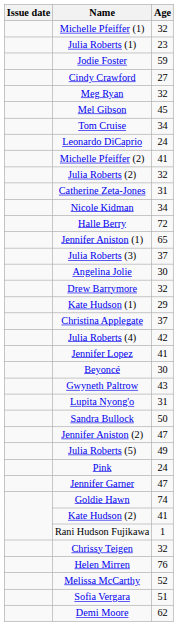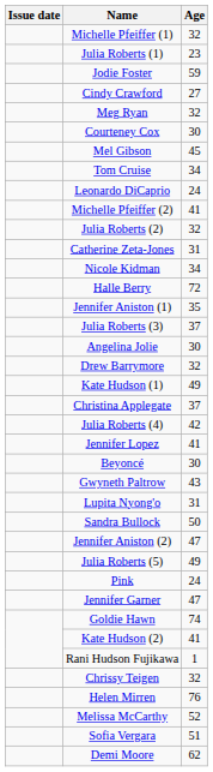 <table class="wikitable sortable" style="text-align:center;">
 <tr>
 <th>Issue date</th>
 <th>Name</th>
 <th>Age</th>
 </tr>
 <tr>
 <td></td>
 <td><a href='#'>Michelle Pfeiffer</a> (1)</td>
 <td>32</td>
 </tr>
 <tr>
 <td></td>
 <td><a href='#'>Julia Roberts</a> (1)</td>
 <td>23</td>
 </tr>
 <tr>
 <td></td>
 <td><a href='#'>Jodie Foster</a></td>
 <td>59</td>
 </tr>
 <tr>
 <td></td>
 <td><a href='#'>Cindy Crawford</a></td>
 <td>27</td>
 </tr>
 <tr>
 <td></td>
 <td><a href='#'>Meg Ryan</a></td>
 <td>32</td>
+</tr>
+<tr>
+<td></td>
+<td><a href='#'>Courteney Cox</a></td>
+<td>30</td>
 </tr>
 <tr>
 <td></td>
 <td><a href='#'>Mel Gibson</a></td>
 <td>45</td>
 </tr>
 <tr>
 <td></td>
 <td><a href='#'>Tom Cruise</a></td>
 <td>34</td>
 </tr>
 <tr>
 <td></td>
 <td><a href='#'>Leonardo DiCaprio</a></td>
 <td>24</td>
 </tr>
 <tr>
 <td></td>
 <td><a href='#'>Michelle Pfeiffer</a> (2)</td>
 <td>41</td>
 </tr>
 <tr>
 <td></td>
 <td><a href='#'>Julia Roberts</a> (2)</td>
 <td>32</td>
 </tr>
 <tr>
 <td></td>
 <td><a href='#'>Catherine Zeta-Jones</a></td>
 <td>31</td>
 </tr>
 <tr>
 <td></td>
 <td><a href='#'>Nicole Kidman</a></td>
 <td>34</td>
 </tr>
 <tr>
 <td></td>
 <td><a href='#'>Halle Berry</a></td>
 <td>72</td>
 </tr>
 <tr>
 <td></td>
 <td><a href='#'>Jennifer Aniston</a> (1)</td>
-<td>65</td>
+<td>35</td>
 </tr>
 <tr>
 <td></td>
 <td><a href='#'>Julia Roberts</a> (3)</td>
 <td>37</td>
 </tr>
 <tr>
 <td></td>
 <td><a href='#'>Angelina Jolie</a></td>
 <td>30</td>
 </tr>
 <tr>
 <td></td>
 <td><a href='#'>Drew Barrymore</a></td>
 <td>32</td>
 </tr>
 <tr>
 <td></td>
 <td><a href='#'>Kate Hudson</a> (1)</td>
-<td>29</td>
+<td>49</td>
 </tr>
 <tr>
 <td></td>
 <td><a href='#'>Christina Applegate</a></td>
 <td>37</td>
 </tr>
 <tr>
 <td></td>
 <td><a href='#'>Julia Roberts</a> (4)</td>
 <td>42</td>
 </tr>
 <tr>
 <td></td>
 <td><a href='#'>Jennifer Lopez</a></td>
 <td>41</td>
 </tr>
 <tr>
 <td></td>
 <td><a href='#'>Beyoncé</a></td>
 <td>30</td>
 </tr>
 <tr>
 <td></td>
 <td><a href='#'>Gwyneth Paltrow</a></td>
 <td>43</td>
 </tr>
 <tr>
 <td></td>
 <td><a href='#'>Lupita Nyong'o</a></td>
 <td>31</td>
 </tr>
 <tr>
 <td></td>
 <td><a href='#'>Sandra Bullock</a></td>
 <td>50</td>
 </tr>
 <tr>
 <td></td>
 <td><a href='#'>Jennifer Aniston</a> (2)</td>
 <td>47</td>
 </tr>
 <tr>
 <td></td>
 <td><a href='#'>Julia Roberts</a> (5)</td>
 <td>49</td>
 </tr>
 <tr>
 <td></td>
 <td><a href='#'>Pink</a></td>
 <td>24</td>
 </tr>
 <tr>
 <td></td>
 <td><a href='#'>Jennifer Garner</a></td>
 <td>47</td>
 </tr>
 <tr>
 <td rowspan="3"></td>
 <td><a href='#'>Goldie Hawn</a></td>
 <td>74</td>
 </tr>
 <tr>
 <td><a href='#'>Kate Hudson</a> (2)</td>
 <td>41</td>
 </tr>
 <tr>
 <td>Rani Hudson Fujikawa</td>
 <td>1</td>
 </tr>
 <tr>
 <td></td>
 <td><a href='#'>Chrissy Teigen</a></td>
 <td>32</td>
 </tr>
 <tr>
 <td></td>
 <td><a href='#'>Helen Mirren</a></td>
 <td>76</td>
 </tr>
 <tr>
 <td></td>
 <td><a href='#'>Melissa McCarthy</a></td>
 <td>52</td>
 </tr>
 <tr>
 <td></td>
 <td><a href='#'>Sofia Vergara</a></td>
 <td>51</td>
 </tr>
 <tr>
 <td></td>
 <td><a href='#'>Demi Moore</a></td>
 <td>62</td>
 </tr>
 </table>
